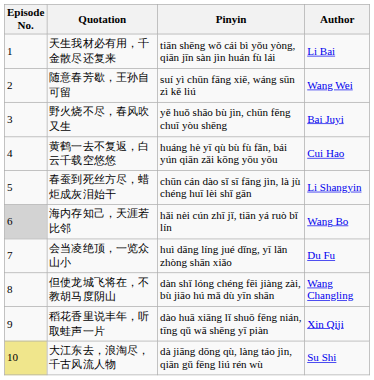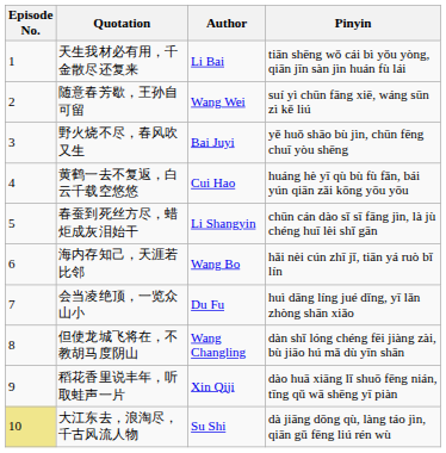 <table class="wikitable" style="text-align:left;width:60%;">
 <tr>
 <th>Episode<br> No.</th>
 <th>Quotation</th>
+<th>Author</th>
 <th>Pinyin</th>
-<th>Author</th>
 </tr>
 <tr>
 <td>1</td>
 <td>天生我材必有用，千金散尽还复来</td>
+<td><a href='#'>Li Bai</a></td>
 <td>tiān shēng wǒ cái bì yǒu yòng, qiān jīn sàn jìn huán fù lái</td>
-<td><a href='#'>Li Bai</a></td>
 </tr>
 <tr>
 <td>2</td>
 <td>随意春芳歇，王孙自可留</td>
+<td><a href='#'>Wang Wei</a></td>
 <td>suí yì chūn fāng xiē, wáng sūn zì kě liú</td>
-<td><a href='#'>Wang Wei</a></td>
 </tr>
 <tr>
 <td>3</td>
 <td>野火烧不尽，春风吹又生</td>
+<td><a href='#'>Bai Juyi</a></td>
 <td>yě huǒ shāo bù jìn, chūn fēng chuī yòu shēng</td>
-<td><a href='#'>Bai Juyi</a></td>
 </tr>
 <tr>
 <td>4</td>
 <td>黄鹤一去不复返，白云千载空悠悠</td>
+<td><a href='#'>Cui Hao</a></td>
 <td>huáng hè yī qù bù fù fǎn, bái yún qiān zǎi kōng yōu yōu</td>
-<td><a href='#'>Cui Hao</a></td>
 </tr>
 <tr>
 <td>5</td>
 <td>春蚕到死丝方尽，蜡炬成灰泪始干</td>
+<td><a href='#'>Li Shangyin</a></td>
 <td>chūn cán dào sǐ sī fāng jìn, là jù chéng huī lèi shǐ gān</td>
-<td><a href='#'>Li Shangyin</a></td>
 </tr>
 <tr>
-<td style="background: lightgrey;">6</td>
+<td>6</td>
 <td>海内存知己，天涯若比邻</td>
+<td><a href='#'>Wang Bo</a></td>
 <td>hǎi nèi cún zhī jǐ, tiān yá ruò bǐ lín</td>
-<td><a href='#'>Wang Bo</a></td>
 </tr>
 <tr>
 <td>7</td>
 <td>会当凌绝顶，一览众山小</td>
+<td><a href='#'>Du Fu</a></td>
 <td>huì dāng líng jué dǐng, yī lǎn zhòng shān xiǎo</td>
-<td><a href='#'>Du Fu</a></td>
 </tr>
 <tr>
 <td>8</td>
 <td>但使龙城飞将在，不教胡马度阴山</td>
+<td><a href='#'>Wang Changling</a></td>
 <td>dàn shǐ lóng chéng fēi jiàng zài, bù jiāo hú mǎ dù yīn shān</td>
-<td><a href='#'>Wang Changling</a></td>
 </tr>
 <tr>
 <td>9</td>
 <td>稻花香里说丰年，听取蛙声一片</td>
+<td><a href='#'>Xin Qiji</a></td>
 <td>dào huā xiāng lǐ shuō fēng nián, tīng qǔ wā shēng yī piàn</td>
-<td><a href='#'>Xin Qiji</a></td>
 </tr>
 <tr>
 <td style="background: khaki;">10</td>
 <td>大江东去，浪淘尽，千古风流人物</td>
+<td><a href='#'>Su Shi</a></td>
 <td>dà jiāng dōng qù, làng táo jìn, qiān gǔ fēng liú rén wù</td>
-<td><a href='#'>Su Shi</a></td>
 </tr>
 </table>
